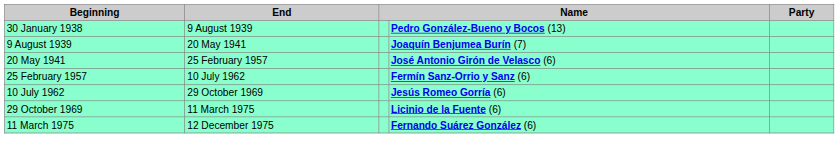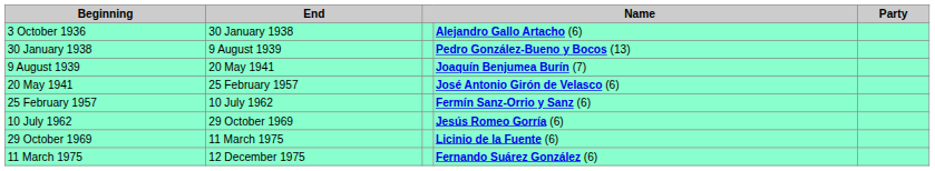 <table bgcolor="#f7f8ff" cellpadding="3" cellspacing="0" border="1" style="font-size: 95%; border: gray solid 1px; border-collapse: collapse;" width="98%">
 <tr bgcolor="#CCCCCC">
 <th align="center">Beginning</th>
 <th align="center">End</th>
 <th colspan="2">Name</th>
 <th align="center">Party</th>
+</tr>
+<tr bgcolor="#88ffcc">
+<td>3 October 1936</td>
+<td>30 January 1938</td>
+<td></td>
+<td><strong><a href='#'>Alejandro Gallo Artacho</a></strong>  (6)</td>
+<td></td>
 </tr>
 <tr bgcolor="#88ffcc">
 <td>30 January 1938</td>
 <td>9 August 1939</td>
 <td></td>
 <td><strong><a href='#'>Pedro González-Bueno y Bocos</a></strong> (13)</td>
 <td></td>
 </tr>
 <tr bgcolor="#88ffcc">
 <td>9 August 1939</td>
 <td>20 May 1941</td>
 <td></td>
 <td><strong><a href='#'>Joaquín Benjumea Burín</a></strong>  (7)</td>
 <td></td>
 </tr>
 <tr bgcolor="#88ffcc">
 <td>20 May 1941</td>
 <td>25 February 1957</td>
 <td></td>
 <td><strong><a href='#'>José Antonio Girón de Velasco</a></strong>  (6)</td>
 <td></td>
 </tr>
 <tr bgcolor="#88ffcc">
 <td>25 February 1957</td>
 <td>10 July 1962</td>
 <td></td>
 <td><strong><a href='#'>Fermín Sanz-Orrio y Sanz</a></strong>  (6)</td>
 <td></td>
 </tr>
 <tr bgcolor="#88ffcc">
 <td>10 July 1962</td>
 <td>29 October 1969</td>
 <td></td>
 <td><strong><a href='#'>Jesús Romeo Gorría</a></strong>  (6)</td>
 <td></td>
 </tr>
 <tr bgcolor="#88ffcc">
 <td>29 October 1969</td>
 <td>11 March 1975</td>
 <td></td>
 <td><strong> <a href='#'>Licinio de la Fuente</a></strong>  (6)</td>
 <td></td>
 </tr>
 <tr bgcolor="#88ffcc">
 <td>11 March 1975</td>
 <td>12 December 1975</td>
 <td></td>
 <td><strong><a href='#'>Fernando Suárez González</a></strong>  (6)</td>
 <td></td>
 </tr>
 </table>
